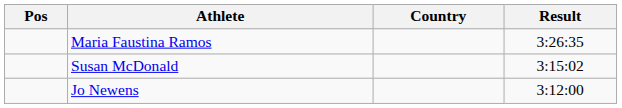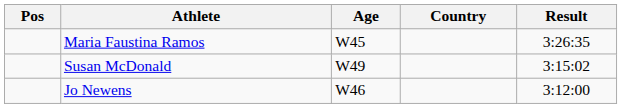 <table class="wikitable"  style="text-align:center; width:50%;">
 <tr>
 <th>Pos</th>
 <th>Athlete</th>
+<th>Age</th>
 <th>Country</th>
 <th>Result</th>
 </tr>
 <tr>
 <td align=center></td>
 <td align=left><a href='#'>Maria Faustina Ramos</a></td>
+<td align=left>W45</td>
 <td align=left></td>
 <td>3:26:35</td>
 </tr>
 <tr>
 <td align=center></td>
 <td align=left><a href='#'>Susan McDonald</a></td>
+<td align=left>W49</td>
 <td align=left></td>
 <td>3:15:02</td>
 </tr>
 <tr>
 <td align=center></td>
 <td align=left><a href='#'>Jo Newens</a></td>
+<td align=left>W46</td>
 <td align=left></td>
 <td>3:12:00</td>
 </tr>
 </table>
